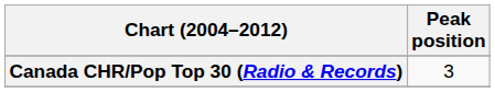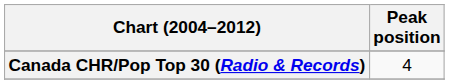 <table class="wikitable sortable plainrowheaders" style="text-align:center">
 <tr>
 <th>Chart (2004–2012)</th>
 <th>Peak<br>position</th>
 </tr>
 <tr>
 </tr>
 <tr>
 </tr>
 <tr>
 <th scope="row">Canada CHR/Pop Top 30 (<em><a href='#'>Radio & Records</a></em>)</th>
-<td>3</td>
+<td>4</td>
 </tr>
 <tr>
 </tr>
 <tr>
 </tr>
 <tr>
 </tr>
 <tr>
 </tr>
 <tr>
 </tr>
 <tr>
 </tr>
 <tr>
 </tr>
 <tr>
 </tr>
 <tr>
 </tr>
 <tr>
 </tr>
 <tr>
 </tr>
 <tr>
 </tr>
 <tr>
 </tr>
 <tr>
 </tr>
 </table>
